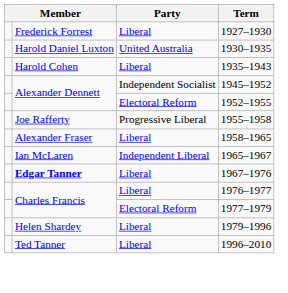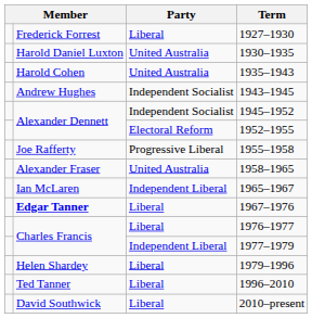 <table class="wikitable">
 <tr>
 <th colspan="2">Member</th>
 <th>Party</th>
 <th>Term</th>
 </tr>
 <tr>
 <td> </td>
 <td><a href='#'>Frederick Forrest</a></td>
 <td><a href='#'>Liberal</a></td>
 <td>1927–1930</td>
 </tr>
 <tr>
 <td> </td>
 <td><a href='#'>Harold Daniel Luxton</a></td>
 <td><a href='#'>United Australia</a></td>
 <td>1930–1935</td>
 </tr>
 <tr>
 <td> </td>
 <td><a href='#'>Harold Cohen</a></td>
-<td><a href='#'>Liberal</a></td>
+<td><a href='#'>United Australia</a></td>
 <td>1935–1943</td>
+</tr>
+<tr>
+<td> </td>
+<td><a href='#'>Andrew Hughes</a></td>
+<td>Independent Socialist</td>
+<td>1943–1945</td>
 </tr>
 <tr>
 <td> </td>
 <td rowspan=2><a href='#'>Alexander Dennett</a></td>
 <td>Independent Socialist</td>
 <td>1945–1952</td>
 </tr>
 <tr>
 <td> </td>
 <td><a href='#'>Electoral Reform</a></td>
 <td>1952–1955</td>
 </tr>
 <tr>
 <td> </td>
 <td><a href='#'>Joe Rafferty</a></td>
 <td>Progressive Liberal</td>
 <td>1955–1958</td>
 </tr>
 <tr>
 <td> </td>
 <td><a href='#'>Alexander Fraser</a></td>
-<td><a href='#'>Liberal</a></td>
+<td><a href='#'>United Australia</a></td>
 <td>1958–1965</td>
 </tr>
 <tr>
 <td> </td>
 <td><a href='#'>Ian McLaren</a></td>
 <td><a href='#'>Independent Liberal</a></td>
 <td>1965–1967</td>
 </tr>
 <tr>
 <td> </td>
 <td><strong><a href='#'>Edgar Tanner</a></strong></td>
 <td><a href='#'>Liberal</a></td>
 <td>1967–1976</td>
 </tr>
 <tr>
 <td> </td>
 <td rowspan=2><a href='#'>Charles Francis</a></td>
 <td><a href='#'>Liberal</a></td>
 <td>1976–1977</td>
 </tr>
 <tr>
 <td> </td>
-<td><a href='#'>Electoral Reform</a></td>
+<td><a href='#'>Independent Liberal</a></td>
 <td>1977–1979</td>
 </tr>
 <tr>
 <td> </td>
 <td><a href='#'>Helen Shardey</a></td>
 <td><a href='#'>Liberal</a></td>
 <td>1979–1996</td>
 </tr>
 <tr>
 <td> </td>
 <td><a href='#'>Ted Tanner</a></td>
 <td><a href='#'>Liberal</a></td>
 <td>1996–2010</td>
 </tr>
+<tr>
+<td> </td>
+<td><a href='#'>David Southwick</a></td>
+<td><a href='#'>Liberal</a></td>
+<td>2010–present</td>
+</tr>
 </table>
